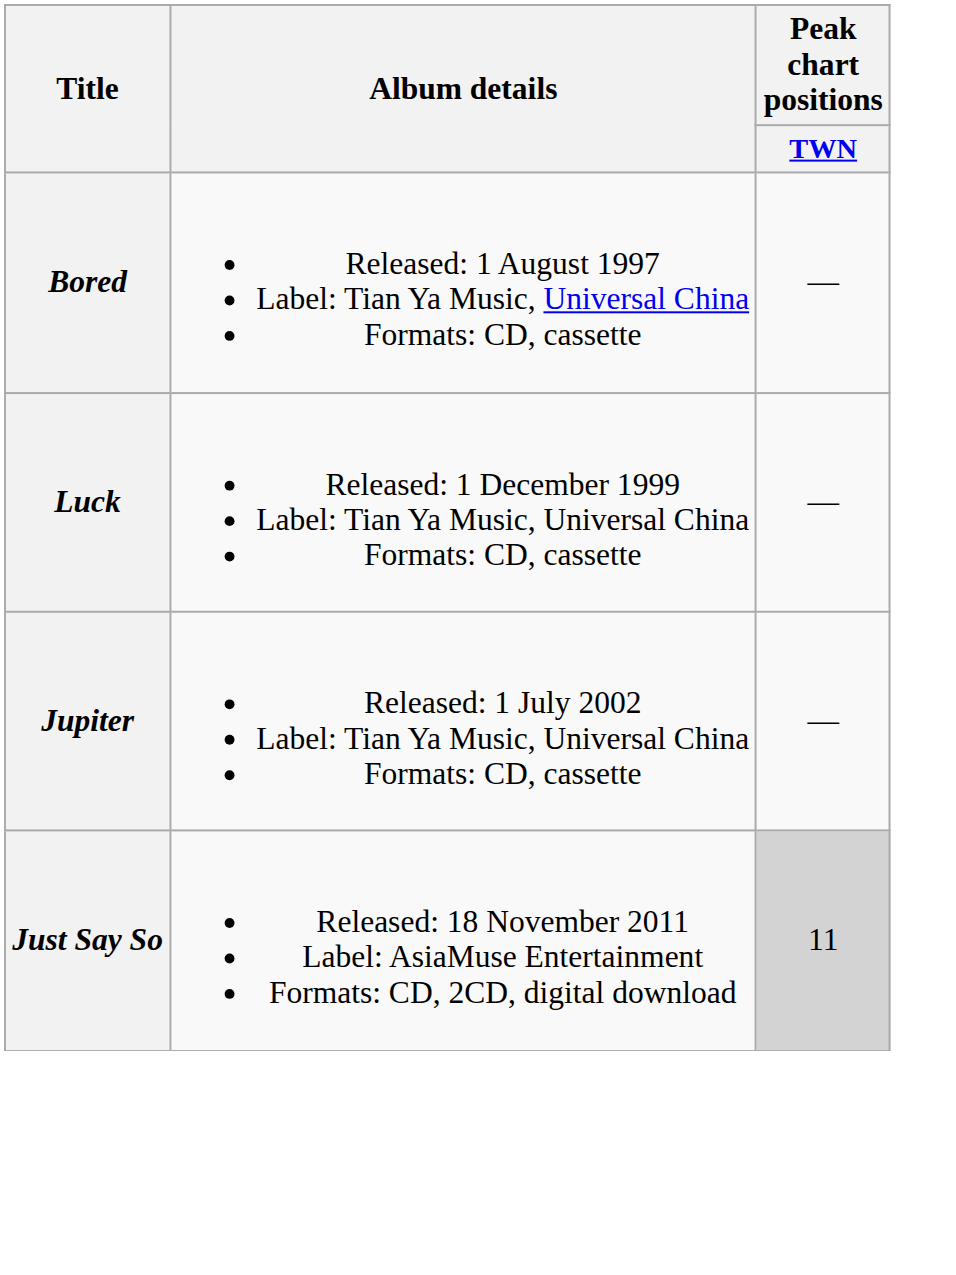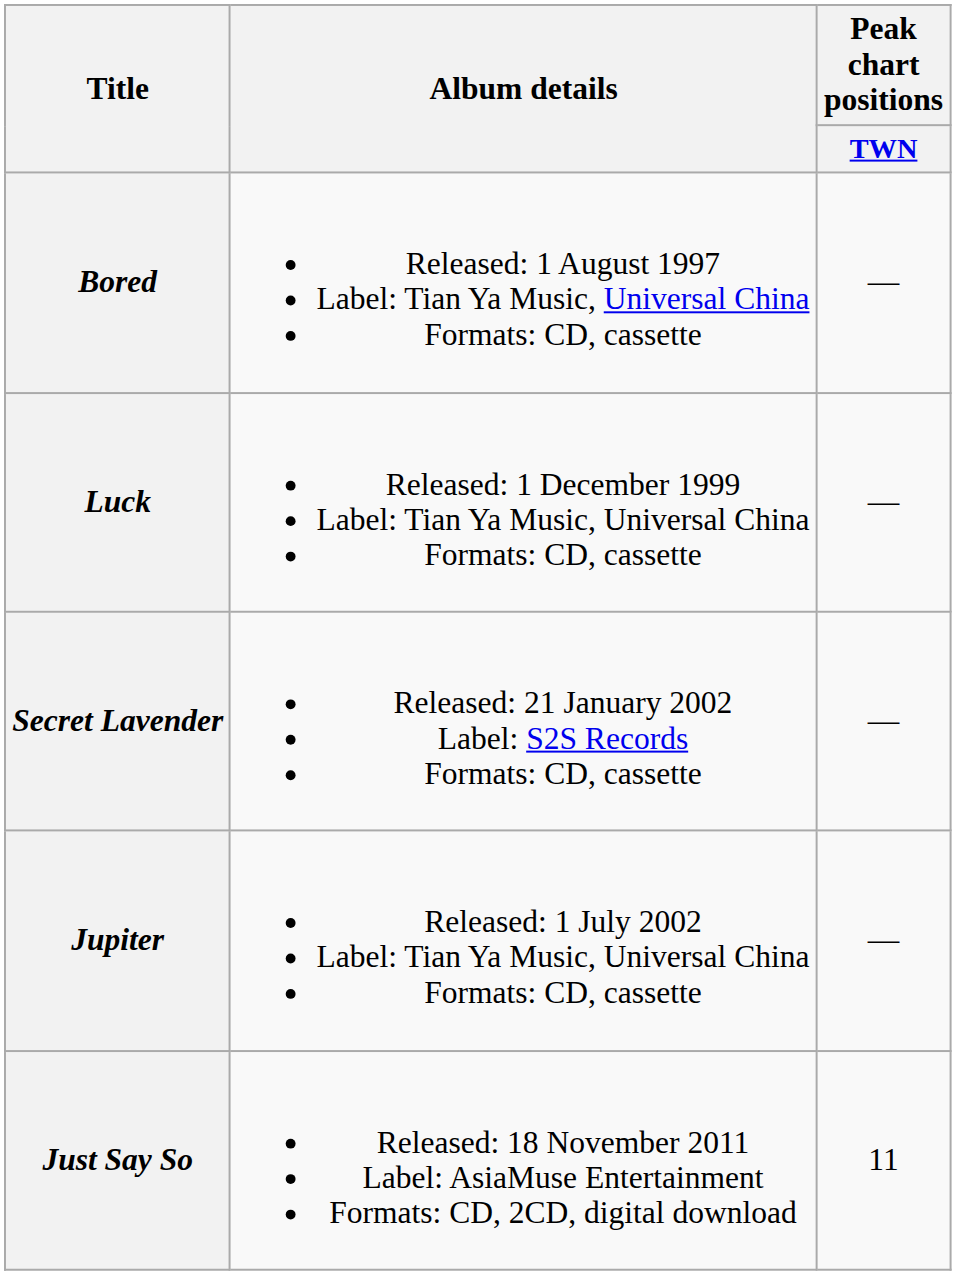 <table class="wikitable plainrowheaders" style="text-align:center;">
 <tr>
 <th rowspan="2">Title</th>
 <th rowspan="2">Album details</th>
 <th>Peak chart positions</th>
 </tr>
 <tr>
 <th scope="col" style="width:3em;font-size:90%;"><a href='#'>TWN</a><br></th>
 </tr>
 <tr>
 <th scope="row"><em>Bored</em></th>
 <td><br><ul><li>Released: 1 August 1997</li><li>Label: Tian Ya Music, <a href='#'>Universal China</a></li><li>Formats: CD, cassette</li></ul></td>
 <td>—</td>
 </tr>
 <tr>
 <th scope="row"><em>Luck</em></th>
 <td><br><ul><li>Released: 1 December 1999</li><li>Label: Tian Ya Music, Universal China</li><li>Formats: CD, cassette</li></ul></td>
 <td>—</td>
 </tr>
 <tr>
+<th scope="row"><em>Secret Lavender</em></th>
+<td><br><ul><li>Released: 21 January 2002</li><li>Label: <a href='#'>S2S Records</a></li><li>Formats: CD, cassette</li></ul></td>
+<td>—</td>
+</tr>
+<tr>
 <th scope="row"><em>Jupiter</em></th>
 <td><br><ul><li>Released: 1 July 2002</li><li>Label: Tian Ya Music, Universal China</li><li>Formats: CD, cassette</li></ul></td>
 <td>—</td>
 </tr>
 <tr>
 <th scope="row"><em>Just Say So</em></th>
 <td><br><ul><li>Released: 18 November 2011</li><li>Label: AsiaMuse Entertainment</li><li>Formats: CD, 2CD, digital download</li></ul></td>
-<td style="background: lightgrey;">11</td>
+<td>11</td>
 </tr>
 </table>
